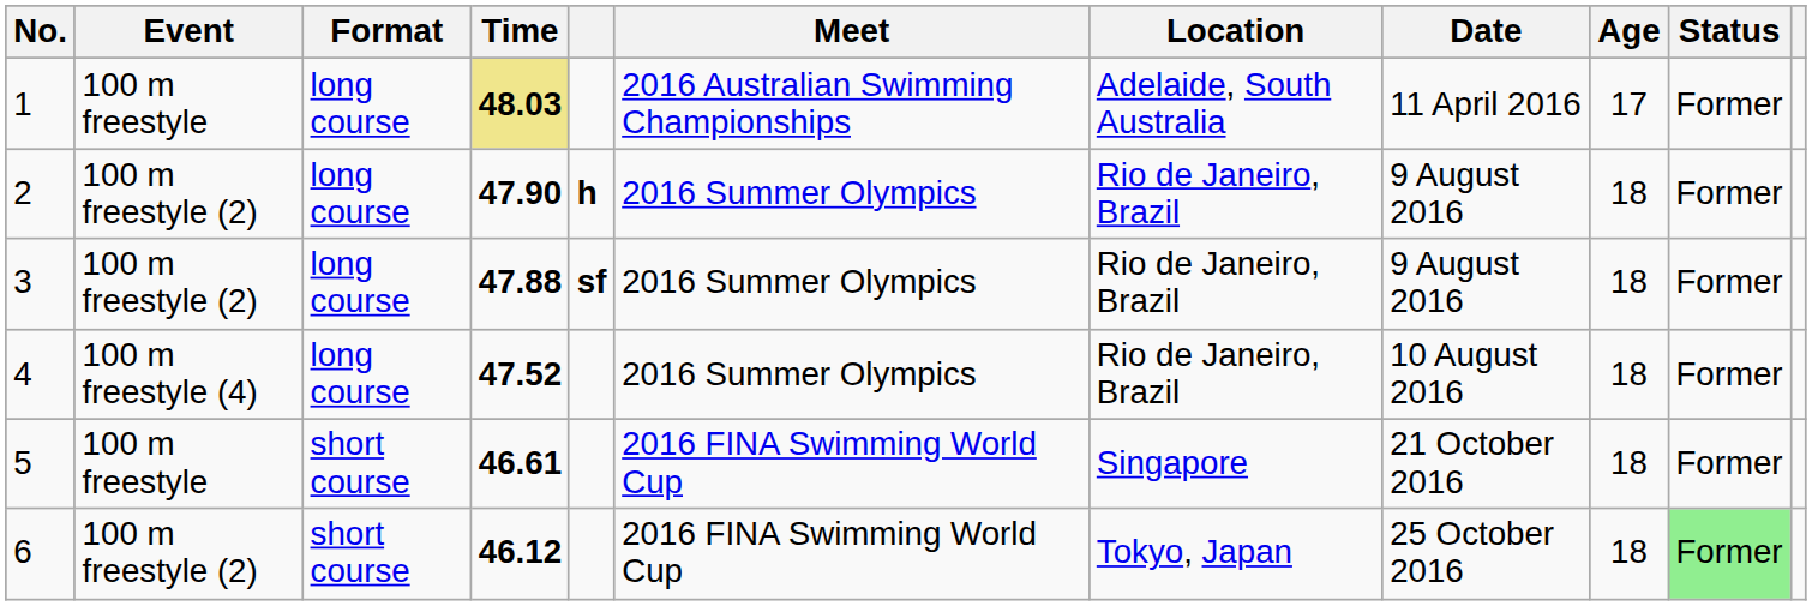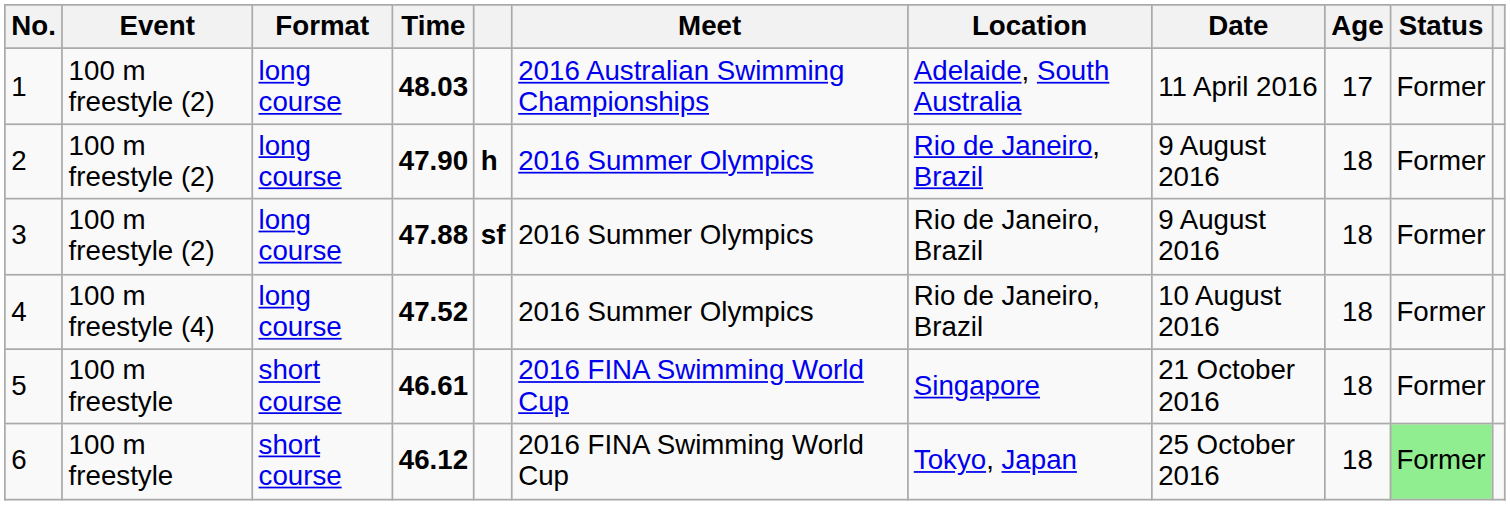 <table class="wikitable sortable">
 <tr>
 <th>No.</th>
 <th>Event</th>
 <th>Format</th>
 <th>Time</th>
 <th></th>
 <th>Meet</th>
 <th>Location</th>
 <th>Date</th>
 <th>Age</th>
 <th>Status</th>
 <th></th>
 </tr>
 <tr>
 <td>1</td>
-<td>100 m freestyle</td>
+<td>100 m freestyle (2)</td>
 <td><a href='#'>long course</a></td>
-<td style="background: khaki; text-align:center;"><strong>48.03</strong></td>
+<td style="text-align:center;"><strong>48.03</strong></td>
 <td></td>
 <td><a href='#'>2016 Australian Swimming Championships</a></td>
 <td><a href='#'>Adelaide</a>, <a href='#'>South Australia</a></td>
 <td>11 April 2016</td>
 <td style="text-align:center;">17</td>
 <td style="text-align:center;">Former</td>
 <td style="text-align:center;"></td>
 </tr>
 <tr>
 <td>2</td>
 <td>100 m freestyle (2)</td>
 <td><a href='#'>long course</a></td>
 <td style="text-align:center;"><strong>47.90</strong></td>
 <td><strong>h</strong></td>
 <td><a href='#'>2016 Summer Olympics</a></td>
 <td><a href='#'>Rio de Janeiro</a>, <a href='#'>Brazil</a></td>
 <td>9 August 2016</td>
 <td style="text-align:center;">18</td>
 <td style="text-align:center;">Former</td>
 <td style="text-align:center;"></td>
 </tr>
 <tr>
 <td>3</td>
 <td>100 m freestyle (2)</td>
 <td><a href='#'>long course</a></td>
 <td style="text-align:center;"><strong>47.88</strong></td>
 <td><strong>sf</strong></td>
 <td>2016 Summer Olympics</td>
 <td>Rio de Janeiro, Brazil</td>
 <td>9 August 2016</td>
 <td style="text-align:center;">18</td>
 <td style="text-align:center;">Former</td>
 <td style="text-align:center;"></td>
 </tr>
 <tr>
 <td>4</td>
 <td>100 m freestyle (4)</td>
 <td><a href='#'>long course</a></td>
 <td style="text-align:center;"><strong>47.52</strong></td>
 <td></td>
 <td>2016 Summer Olympics</td>
 <td>Rio de Janeiro, Brazil</td>
 <td>10 August 2016</td>
 <td style="text-align:center;">18</td>
 <td style="text-align:center;">Former</td>
 <td style="text-align:center;"></td>
 </tr>
 <tr>
 <td>5</td>
 <td>100 m freestyle</td>
 <td><a href='#'>short course</a></td>
 <td style="text-align:center;"><strong>46.61</strong></td>
 <td></td>
 <td><a href='#'>2016 FINA Swimming World Cup</a></td>
 <td><a href='#'>Singapore</a></td>
 <td>21 October 2016</td>
 <td style="text-align:center;">18</td>
 <td style="text-align:center;">Former</td>
 <td style="text-align:center;"></td>
 </tr>
 <tr>
 <td>6</td>
-<td>100 m freestyle (2)</td>
+<td>100 m freestyle</td>
 <td><a href='#'>short course</a></td>
 <td style="text-align:center;"><strong>46.12</strong></td>
 <td></td>
 <td>2016 FINA Swimming World Cup</td>
 <td><a href='#'>Tokyo</a>, <a href='#'>Japan</a></td>
 <td>25 October 2016</td>
 <td style="text-align:center;">18</td>
 <td style="background: lightgreen; text-align:center;">Former</td>
 <td style="text-align:center;"></td>
 </tr>
 </table>
